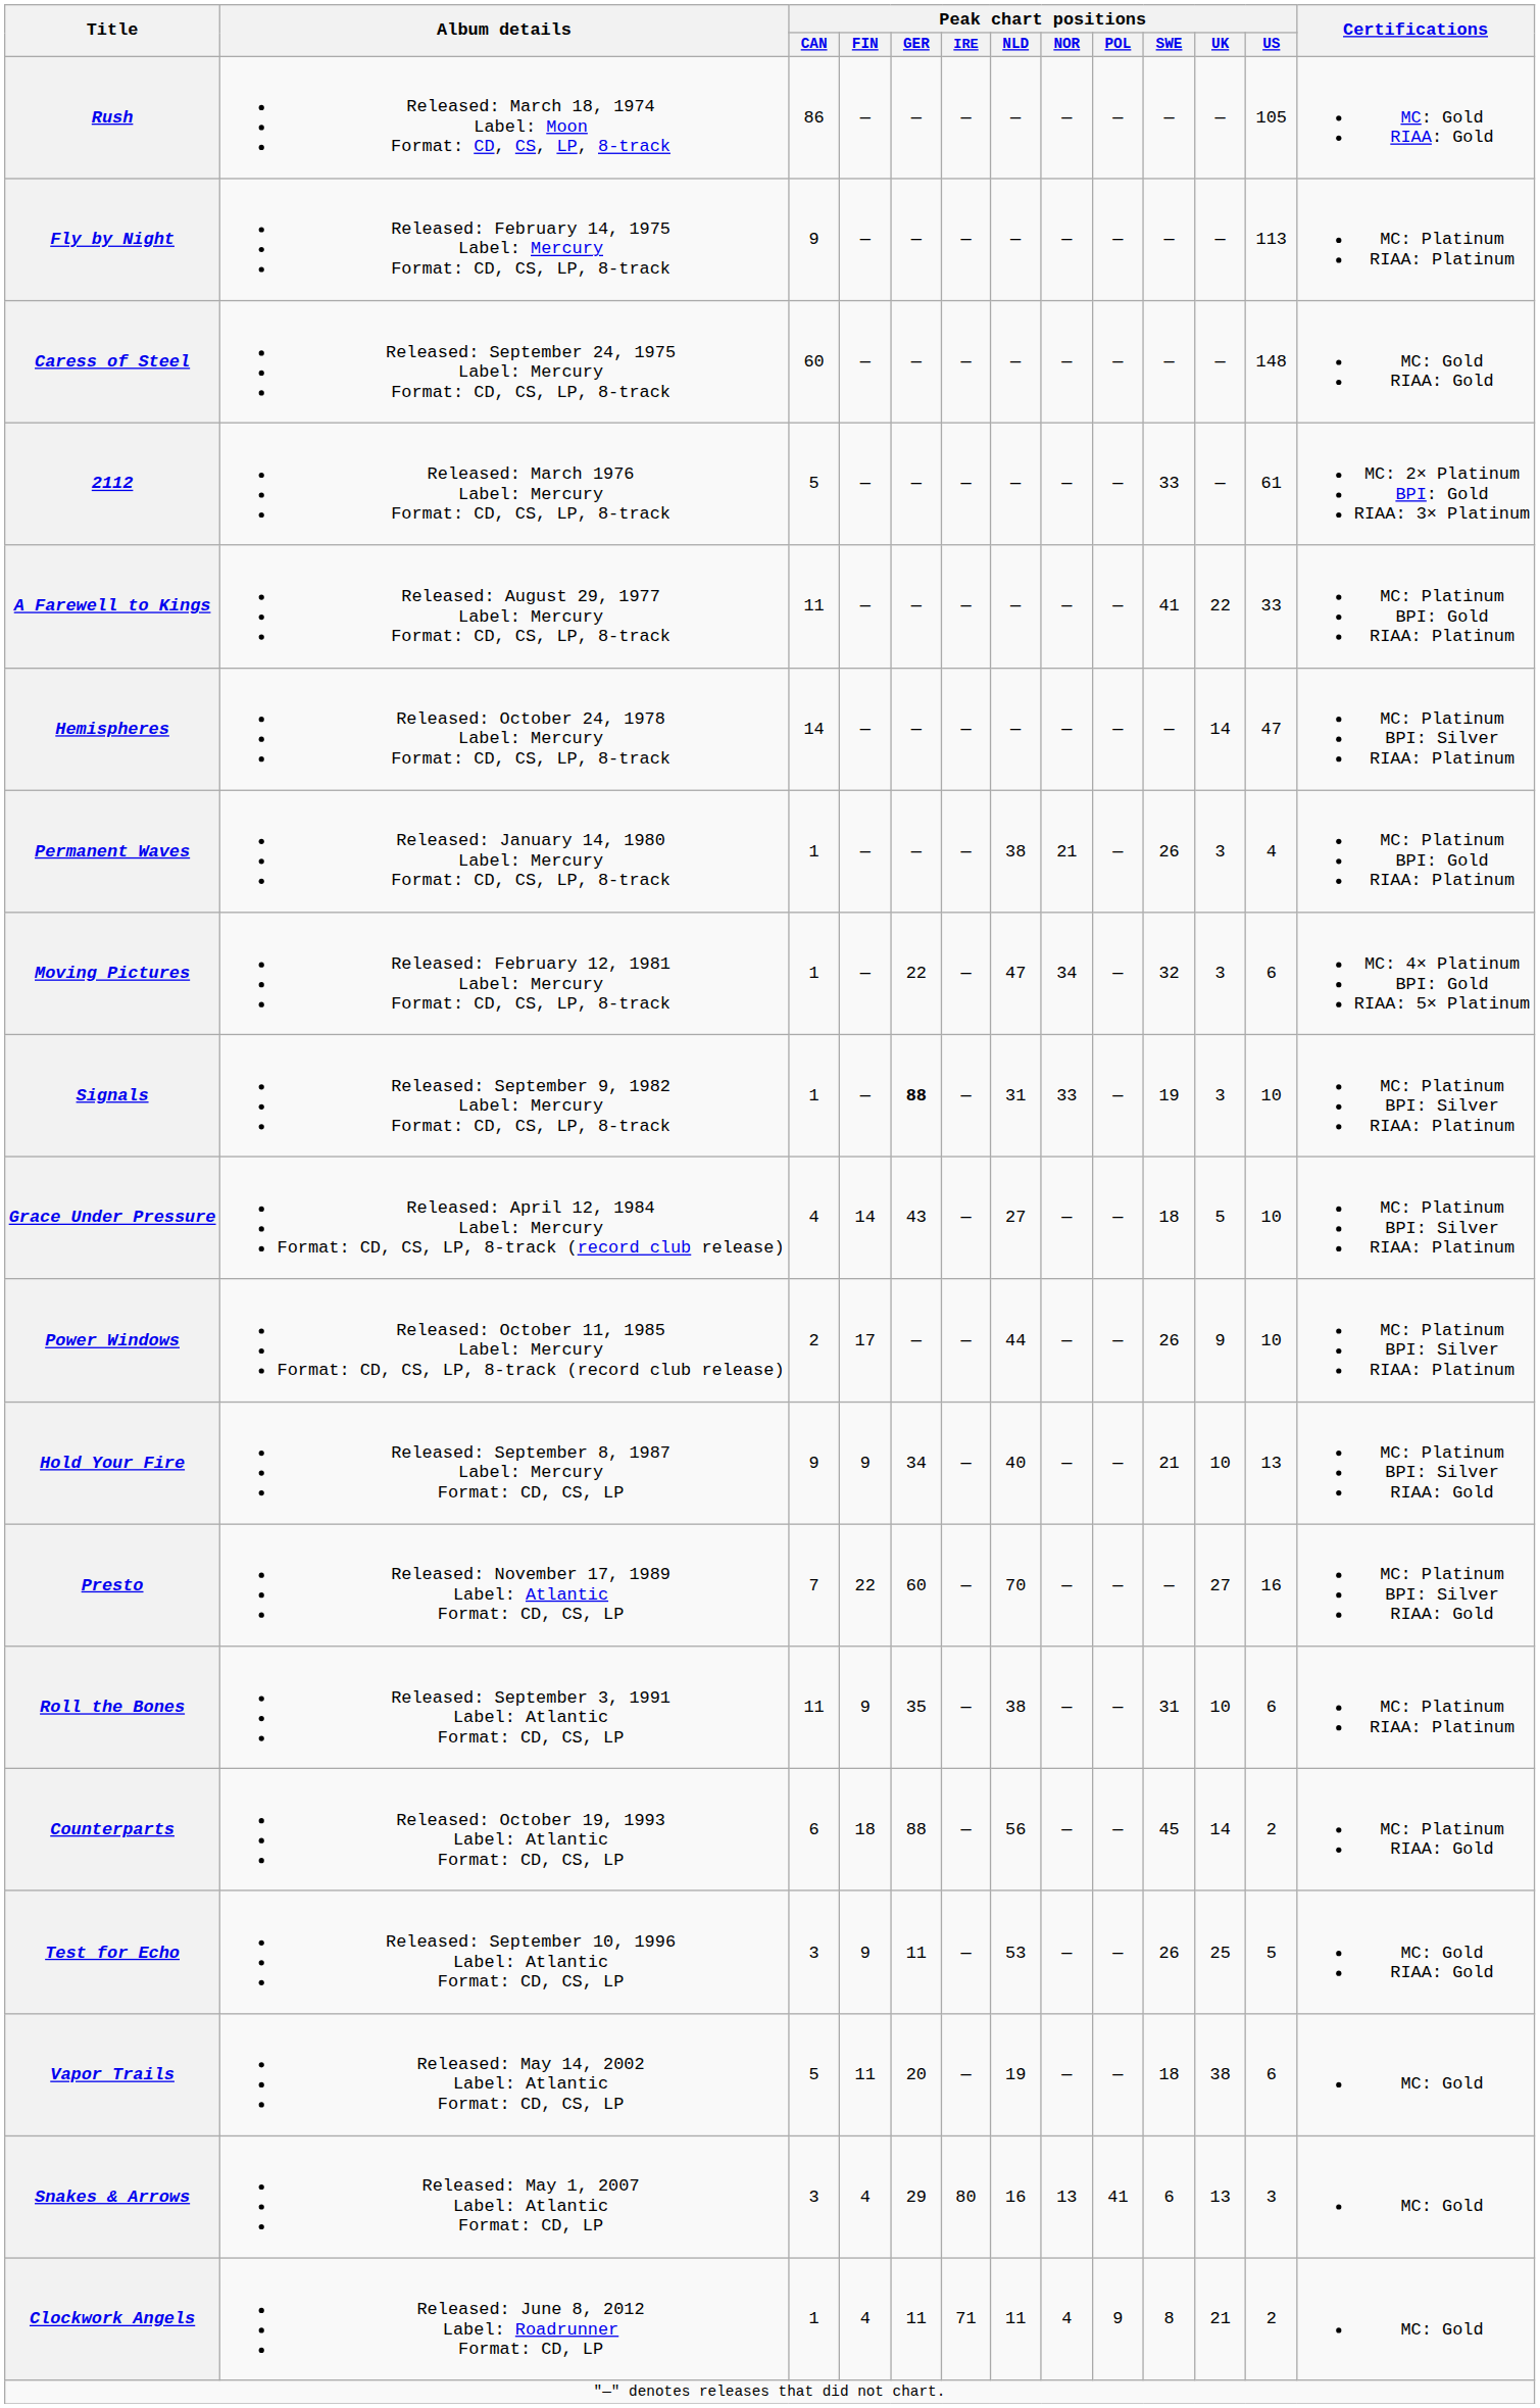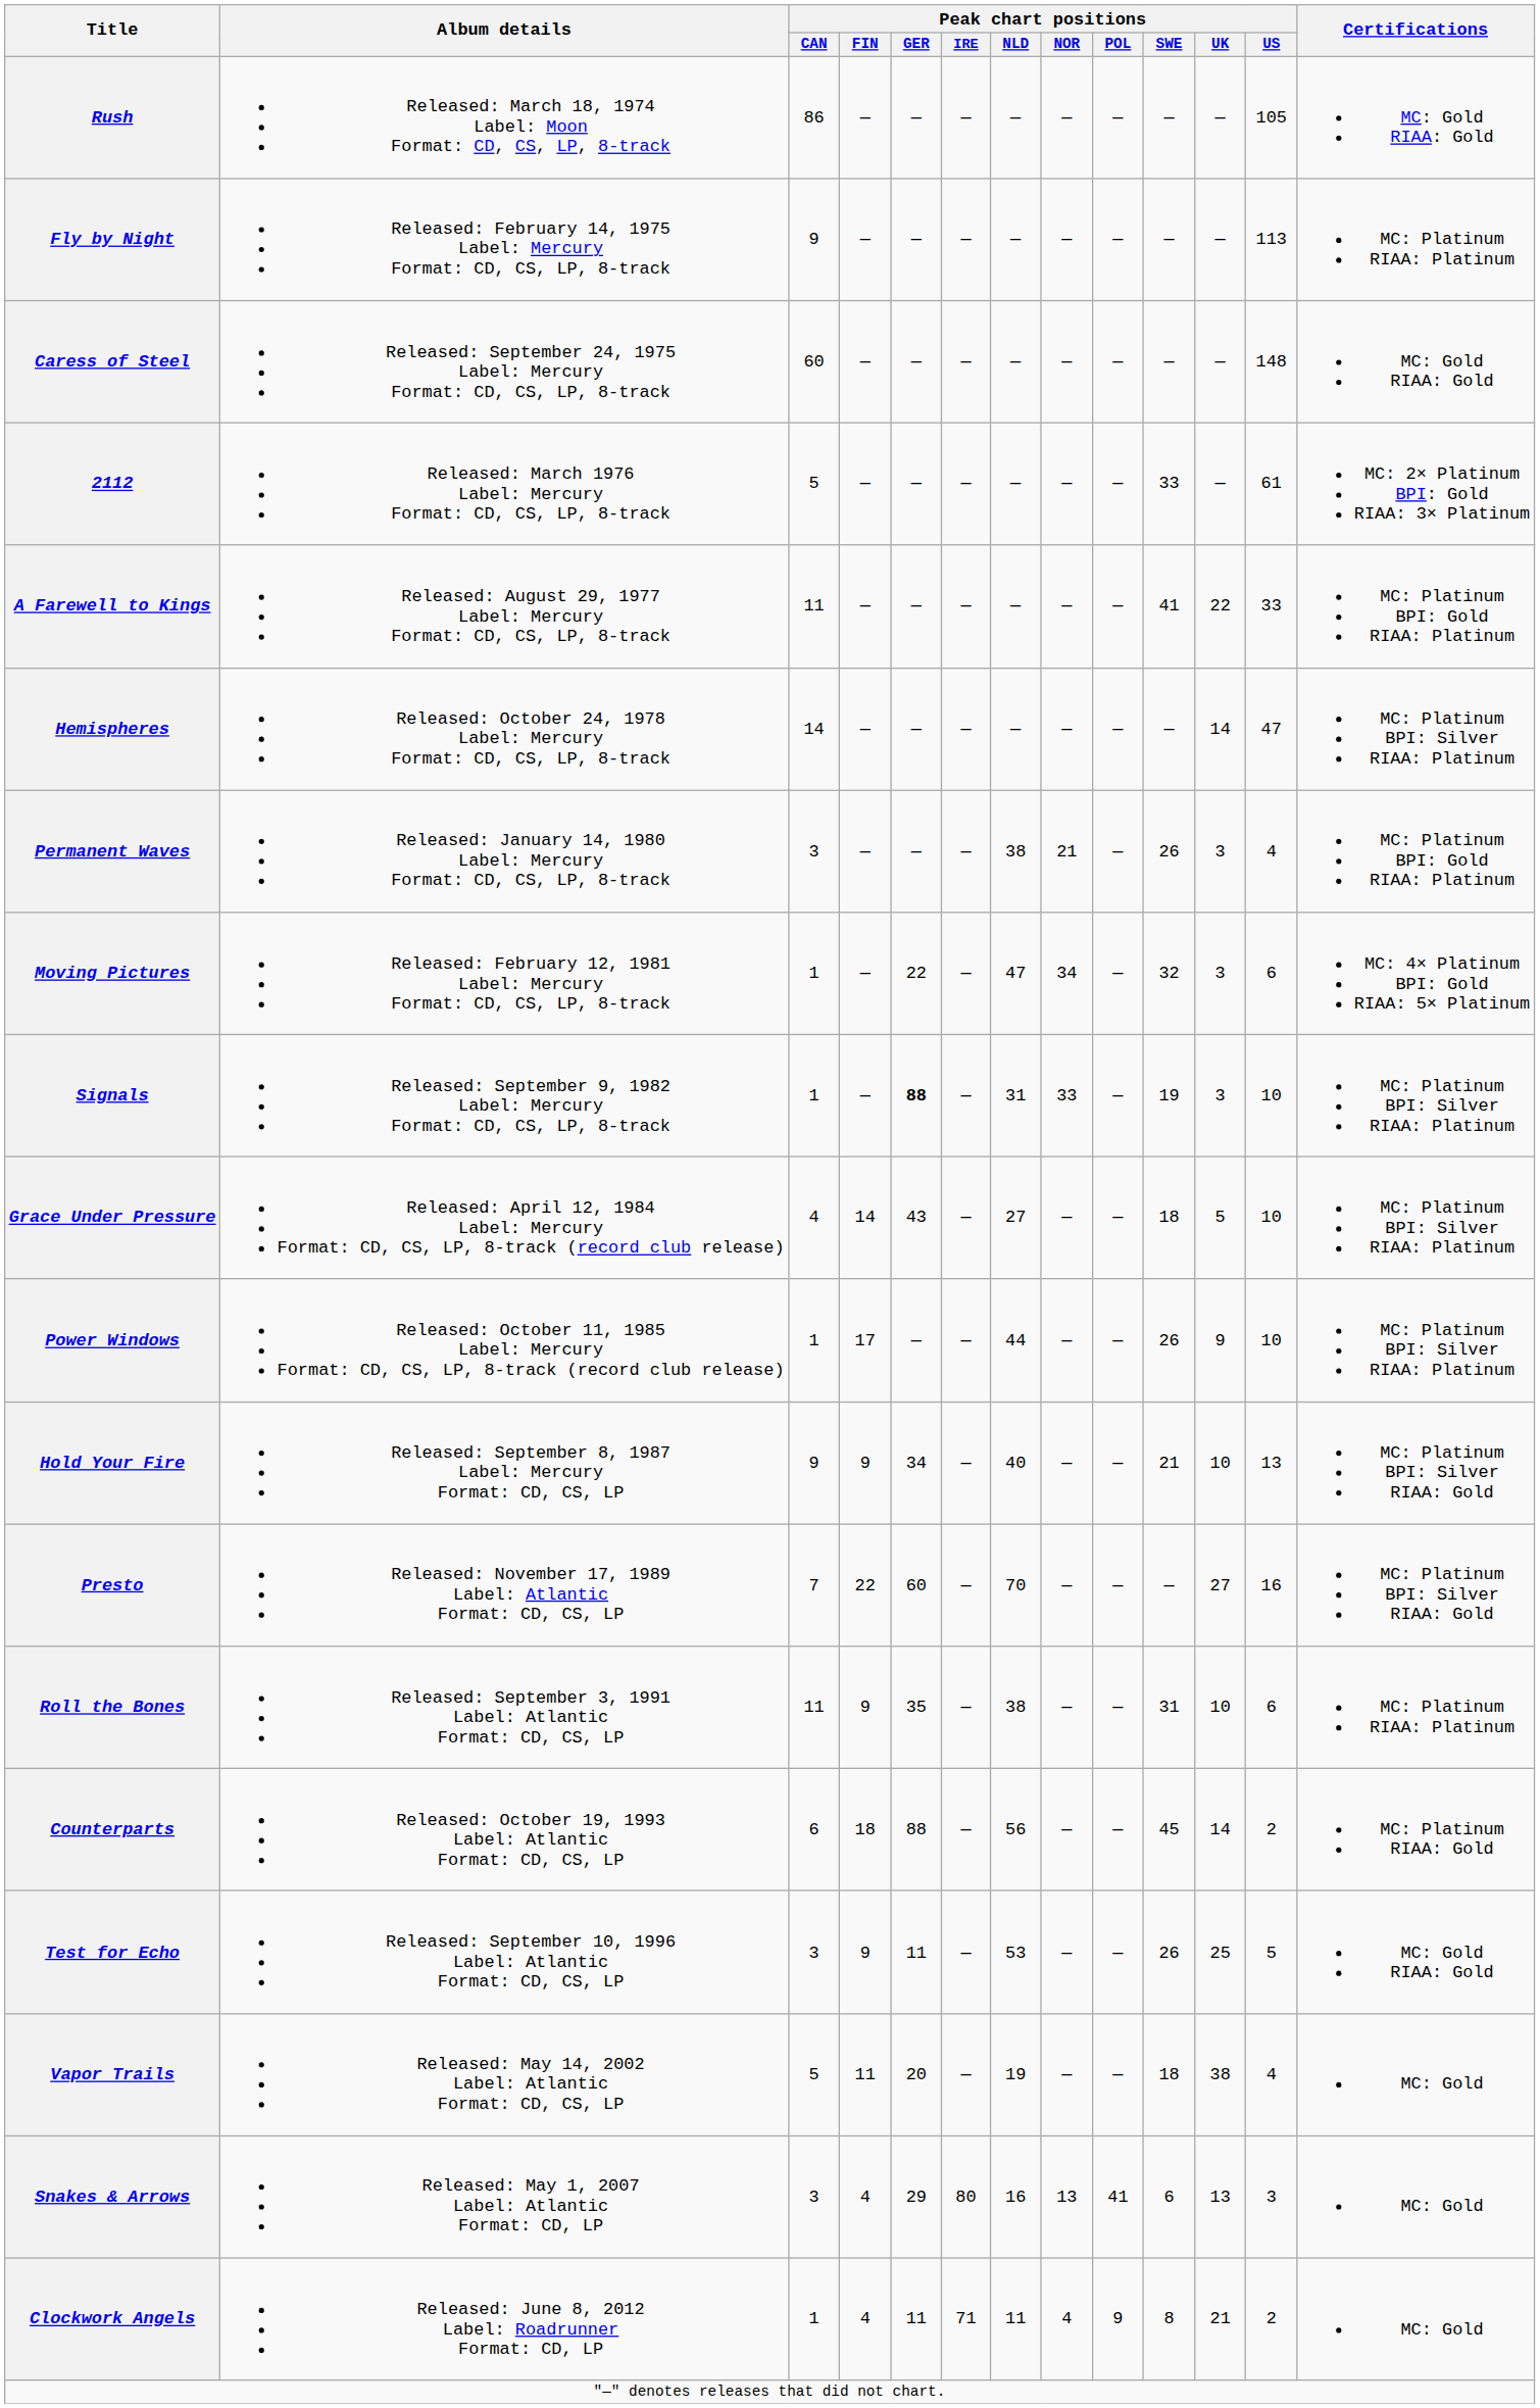 <table class="wikitable plainrowheaders" style="text-align:center;">
 <tr>
 <th rowspan="2">Title</th>
 <th rowspan="2">Album details</th>
 <th colspan="10">Peak chart positions</th>
 <th rowspan="2"><a href='#'>Certifications</a><br></th>
 </tr>
 <tr>
 <th style="width:3em;font-size:85%"><a href='#'>CAN</a><br></th>
 <th style="width:3em;font-size:85%"><a href='#'>FIN</a><br></th>
 <th style="width:3em;font-size:85%"><a href='#'>GER</a><br></th>
 <th style="width:3em;font-size:80%"><a href='#'>IRE</a><br></th>
 <th style="width:3em;font-size:85%"><a href='#'>NLD</a><br></th>
 <th style="width:3em;font-size:85%"><a href='#'>NOR</a><br></th>
 <th style="width:3em;font-size:85%"><a href='#'>POL</a><br></th>
 <th style="width:3em;font-size:85%"><a href='#'>SWE</a><br></th>
 <th style="width:3em;font-size:85%"><a href='#'>UK</a><br></th>
 <th style="width:3em;font-size:85%"><a href='#'>US</a><br></th>
 </tr>
 <tr>
 <th scope="row"><em><a href='#'>Rush</a></em></th>
 <td><br><ul><li>Released: March 18, 1974</li><li>Label: <a href='#'>Moon</a></li><li>Format: <a href='#'>CD</a>, <a href='#'>CS</a>, <a href='#'>LP</a>, <a href='#'>8-track</a></li></ul></td>
 <td>86</td>
 <td>—</td>
 <td>—</td>
 <td>—</td>
 <td>—</td>
 <td>—</td>
 <td>—</td>
 <td>—</td>
 <td>—</td>
 <td>105</td>
 <td><br><ul><li><a href='#'>MC</a>: Gold</li><li><a href='#'>RIAA</a>: Gold</li></ul></td>
 </tr>
 <tr>
 <th scope="row"><em><a href='#'>Fly by Night</a></em></th>
 <td><br><ul><li>Released: February 14, 1975</li><li>Label: <a href='#'>Mercury</a></li><li>Format: CD, CS, LP, 8-track</li></ul></td>
 <td>9</td>
 <td>—</td>
 <td>—</td>
 <td>—</td>
 <td>—</td>
 <td>—</td>
 <td>—</td>
 <td>—</td>
 <td>—</td>
 <td>113</td>
 <td><br><ul><li>MC: Platinum</li><li>RIAA: Platinum</li></ul></td>
 </tr>
 <tr>
 <th scope="row"><em><a href='#'>Caress of Steel</a></em></th>
 <td><br><ul><li>Released: September 24, 1975</li><li>Label: Mercury</li><li>Format: CD, CS, LP, 8-track</li></ul></td>
 <td>60</td>
 <td>—</td>
 <td>—</td>
 <td>—</td>
 <td>—</td>
 <td>—</td>
 <td>—</td>
 <td>—</td>
 <td>—</td>
 <td>148</td>
 <td><br><ul><li>MC: Gold</li><li>RIAA: Gold</li></ul></td>
 </tr>
 <tr>
 <th scope="row"><em><a href='#'>2112</a></em></th>
 <td><br><ul><li>Released: March 1976</li><li>Label: Mercury</li><li>Format: CD, CS, LP, 8-track</li></ul></td>
 <td>5</td>
 <td>—</td>
 <td>—</td>
 <td>—</td>
 <td>—</td>
 <td>—</td>
 <td>—</td>
 <td>33</td>
 <td>—</td>
 <td>61</td>
 <td><br><ul><li>MC: 2× Platinum</li><li><a href='#'>BPI</a>: Gold</li><li>RIAA: 3× Platinum</li></ul></td>
 </tr>
 <tr>
 <th scope="row"><em><a href='#'>A Farewell to Kings</a></em></th>
 <td><br><ul><li>Released: August 29, 1977</li><li>Label: Mercury</li><li>Format: CD, CS, LP, 8-track</li></ul></td>
 <td>11</td>
 <td>—</td>
 <td>—</td>
 <td>—</td>
 <td>—</td>
 <td>—</td>
 <td>—</td>
 <td>41</td>
 <td>22</td>
 <td>33</td>
 <td><br><ul><li>MC: Platinum</li><li>BPI: Gold</li><li>RIAA: Platinum</li></ul></td>
 </tr>
 <tr>
 <th scope="row"><em><a href='#'>Hemispheres</a></em></th>
 <td><br><ul><li>Released: October 24, 1978</li><li>Label: Mercury</li><li>Format: CD, CS, LP, 8-track</li></ul></td>
 <td>14</td>
 <td>—</td>
 <td>—</td>
 <td>—</td>
 <td>—</td>
 <td>—</td>
 <td>—</td>
 <td>—</td>
 <td>14</td>
 <td>47</td>
 <td><br><ul><li>MC: Platinum</li><li>BPI: Silver</li><li>RIAA: Platinum</li></ul></td>
 </tr>
 <tr>
 <th scope="row"><em><a href='#'>Permanent Waves</a></em></th>
 <td><br><ul><li>Released: January 14, 1980</li><li>Label: Mercury</li><li>Format: CD, CS, LP, 8-track</li></ul></td>
-<td>1</td>
+<td>3</td>
 <td>—</td>
 <td>—</td>
 <td>—</td>
 <td>38</td>
 <td>21</td>
 <td>—</td>
 <td>26</td>
 <td>3</td>
 <td>4</td>
 <td><br><ul><li>MC: Platinum</li><li>BPI: Gold</li><li>RIAA: Platinum</li></ul></td>
 </tr>
 <tr>
 <th scope="row"><em><a href='#'>Moving Pictures</a></em></th>
 <td><br><ul><li>Released: February 12, 1981</li><li>Label: Mercury</li><li>Format: CD, CS, LP, 8-track</li></ul></td>
 <td>1</td>
 <td>—</td>
 <td>22</td>
 <td>—</td>
 <td>47</td>
 <td>34</td>
 <td>—</td>
 <td>32</td>
 <td>3</td>
 <td>6</td>
 <td><br><ul><li>MC: 4× Platinum</li><li>BPI: Gold</li><li>RIAA: 5× Platinum</li></ul></td>
 </tr>
 <tr>
 <th scope="row"><em><a href='#'>Signals</a></em></th>
 <td><br><ul><li>Released: September 9, 1982</li><li>Label: Mercury</li><li>Format: CD, CS, LP, 8-track</li></ul></td>
 <td>1</td>
 <td>—</td>
 <td><strong>88</strong></td>
 <td>—</td>
 <td>31</td>
 <td>33</td>
 <td>—</td>
 <td>19</td>
 <td>3</td>
 <td>10</td>
 <td><br><ul><li>MC: Platinum</li><li>BPI: Silver</li><li>RIAA: Platinum</li></ul></td>
 </tr>
 <tr>
 <th scope="row"><em><a href='#'>Grace Under Pressure</a></em></th>
 <td><br><ul><li>Released: April 12, 1984</li><li>Label: Mercury</li><li>Format: CD, CS, LP, 8-track (<a href='#'>record club</a> release)</li></ul></td>
 <td>4</td>
 <td>14</td>
 <td>43</td>
 <td>—</td>
 <td>27</td>
 <td>—</td>
 <td>—</td>
 <td>18</td>
 <td>5</td>
 <td>10</td>
 <td><br><ul><li>MC: Platinum</li><li>BPI: Silver</li><li>RIAA: Platinum</li></ul></td>
 </tr>
 <tr>
 <th scope="row"><em><a href='#'>Power Windows</a></em></th>
 <td><br><ul><li>Released: October 11, 1985</li><li>Label: Mercury</li><li>Format: CD, CS, LP, 8-track (record club release)</li></ul></td>
-<td>2</td>
+<td>1</td>
 <td>17</td>
 <td>—</td>
 <td>—</td>
 <td>44</td>
 <td>—</td>
 <td>—</td>
 <td>26</td>
 <td>9</td>
 <td>10</td>
 <td><br><ul><li>MC: Platinum</li><li>BPI: Silver</li><li>RIAA: Platinum</li></ul></td>
 </tr>
 <tr>
 <th scope="row"><em><a href='#'>Hold Your Fire</a></em></th>
 <td><br><ul><li>Released: September 8, 1987</li><li>Label: Mercury</li><li>Format: CD, CS, LP</li></ul></td>
 <td>9</td>
 <td>9</td>
 <td>34</td>
 <td>—</td>
 <td>40</td>
 <td>—</td>
 <td>—</td>
 <td>21</td>
 <td>10</td>
 <td>13</td>
 <td><br><ul><li>MC: Platinum</li><li>BPI: Silver</li><li>RIAA: Gold</li></ul></td>
 </tr>
 <tr>
 <th scope="row"><em><a href='#'>Presto</a></em></th>
 <td><br><ul><li>Released: November 17, 1989</li><li>Label: <a href='#'>Atlantic</a></li><li>Format: CD, CS, LP</li></ul></td>
 <td>7</td>
 <td>22</td>
 <td>60</td>
 <td>—</td>
 <td>70</td>
 <td>—</td>
 <td>—</td>
 <td>—</td>
 <td>27</td>
 <td>16</td>
 <td><br><ul><li>MC: Platinum</li><li>BPI: Silver</li><li>RIAA: Gold</li></ul></td>
 </tr>
 <tr>
 <th scope="row"><em><a href='#'>Roll the Bones</a></em></th>
 <td><br><ul><li>Released: September 3, 1991</li><li>Label: Atlantic</li><li>Format: CD, CS, LP</li></ul></td>
 <td>11</td>
 <td>9</td>
 <td>35</td>
 <td>—</td>
 <td>38</td>
 <td>—</td>
 <td>—</td>
 <td>31</td>
 <td>10</td>
 <td>6</td>
 <td><br><ul><li>MC: Platinum</li><li>RIAA: Platinum</li></ul></td>
 </tr>
 <tr>
 <th scope="row"><em><a href='#'>Counterparts</a></em></th>
 <td><br><ul><li>Released: October 19, 1993</li><li>Label: Atlantic</li><li>Format: CD, CS, LP</li></ul></td>
 <td>6</td>
 <td>18</td>
 <td>88</td>
 <td>—</td>
 <td>56</td>
 <td>—</td>
 <td>—</td>
 <td>45</td>
 <td>14</td>
 <td>2</td>
 <td><br><ul><li>MC: Platinum</li><li>RIAA: Gold</li></ul></td>
 </tr>
 <tr>
 <th scope="row"><em><a href='#'>Test for Echo</a></em></th>
 <td><br><ul><li>Released: September 10, 1996</li><li>Label: Atlantic</li><li>Format: CD, CS, LP</li></ul></td>
 <td>3</td>
 <td>9</td>
 <td>11</td>
 <td>—</td>
 <td>53</td>
 <td>—</td>
 <td>—</td>
 <td>26</td>
 <td>25</td>
 <td>5</td>
 <td><br><ul><li>MC: Gold</li><li>RIAA: Gold</li></ul></td>
 </tr>
 <tr>
 <th scope="row"><em><a href='#'>Vapor Trails</a></em></th>
 <td><br><ul><li>Released: May 14, 2002</li><li>Label: Atlantic</li><li>Format: CD, CS, LP</li></ul></td>
 <td>5</td>
 <td>11</td>
 <td>20</td>
 <td>—</td>
 <td>19</td>
 <td>—</td>
 <td>—</td>
 <td>18</td>
 <td>38</td>
-<td>6</td>
+<td>4</td>
 <td><br><ul><li>MC: Gold</li></ul></td>
 </tr>
 <tr>
 <th scope="row"><em><a href='#'>Snakes & Arrows</a></em></th>
 <td><br><ul><li>Released: May 1, 2007</li><li>Label: Atlantic</li><li>Format: CD, LP</li></ul></td>
 <td>3</td>
 <td>4</td>
 <td>29</td>
 <td>80</td>
 <td>16</td>
 <td>13</td>
 <td>41</td>
 <td>6</td>
 <td>13</td>
 <td>3</td>
 <td><br><ul><li>MC: Gold</li></ul></td>
 </tr>
 <tr>
 <th scope="row"><em><a href='#'>Clockwork Angels</a></em></th>
 <td><br><ul><li>Released: June 8, 2012</li><li>Label: <a href='#'>Roadrunner</a></li><li>Format: CD, LP</li></ul></td>
 <td>1</td>
 <td>4</td>
 <td>11</td>
 <td>71</td>
 <td>11</td>
 <td>4</td>
 <td>9</td>
 <td>8</td>
 <td>21</td>
 <td>2</td>
 <td><br><ul><li>MC: Gold</li></ul></td>
 </tr>
 <tr>
 <td colspan="16" style="text-align:center; font-size:85%;">"—" denotes releases that did not chart.</td>
 </tr>
 </table>
